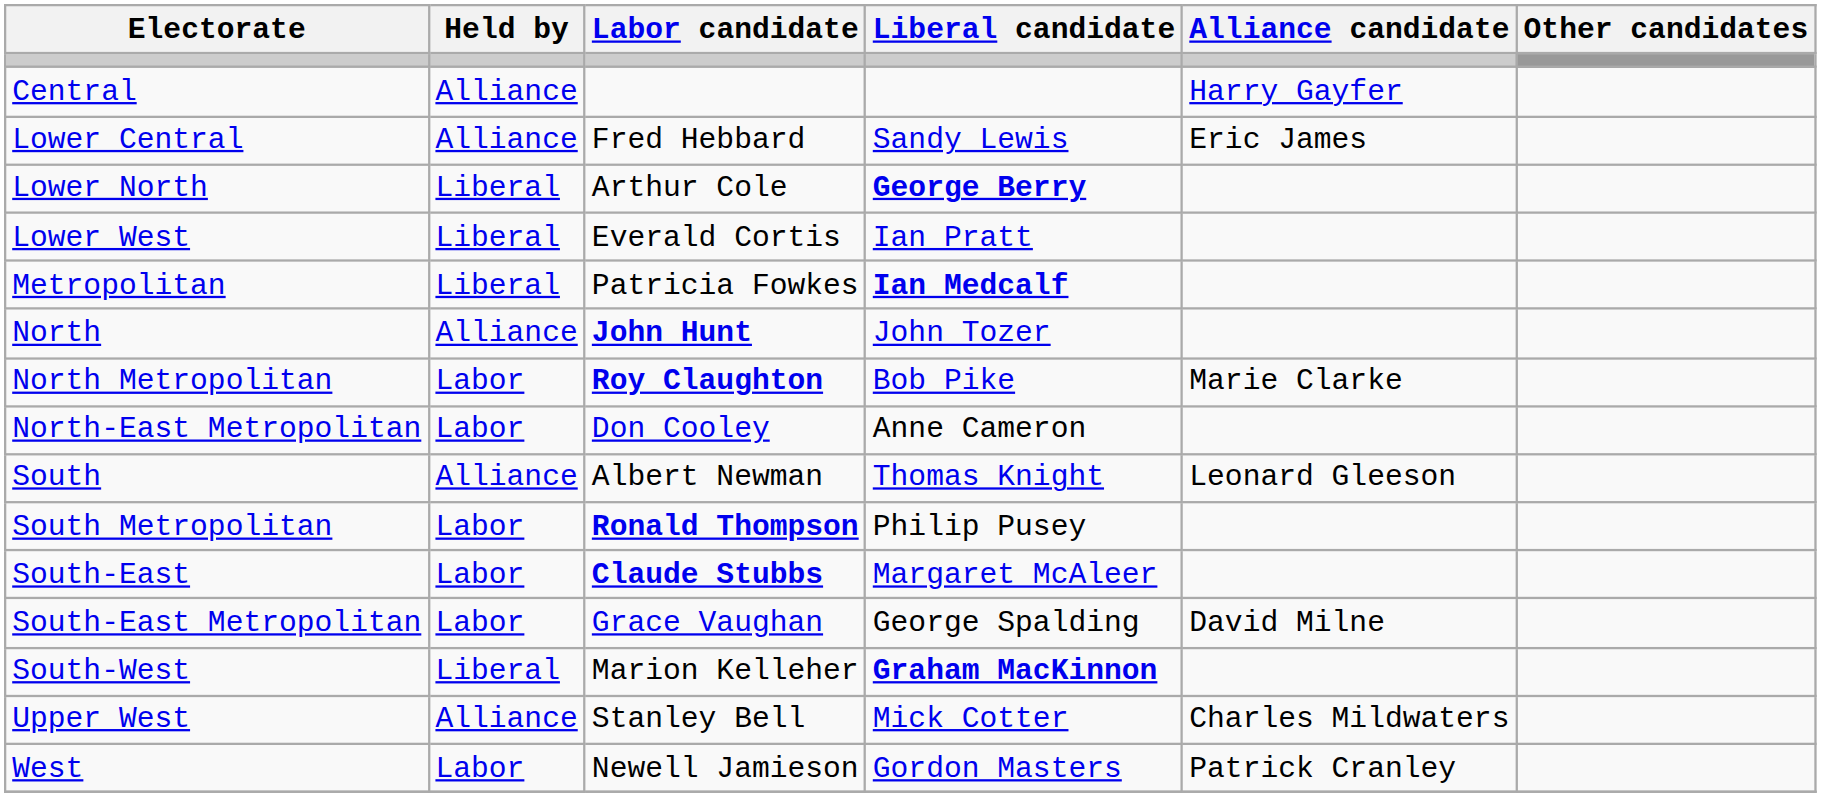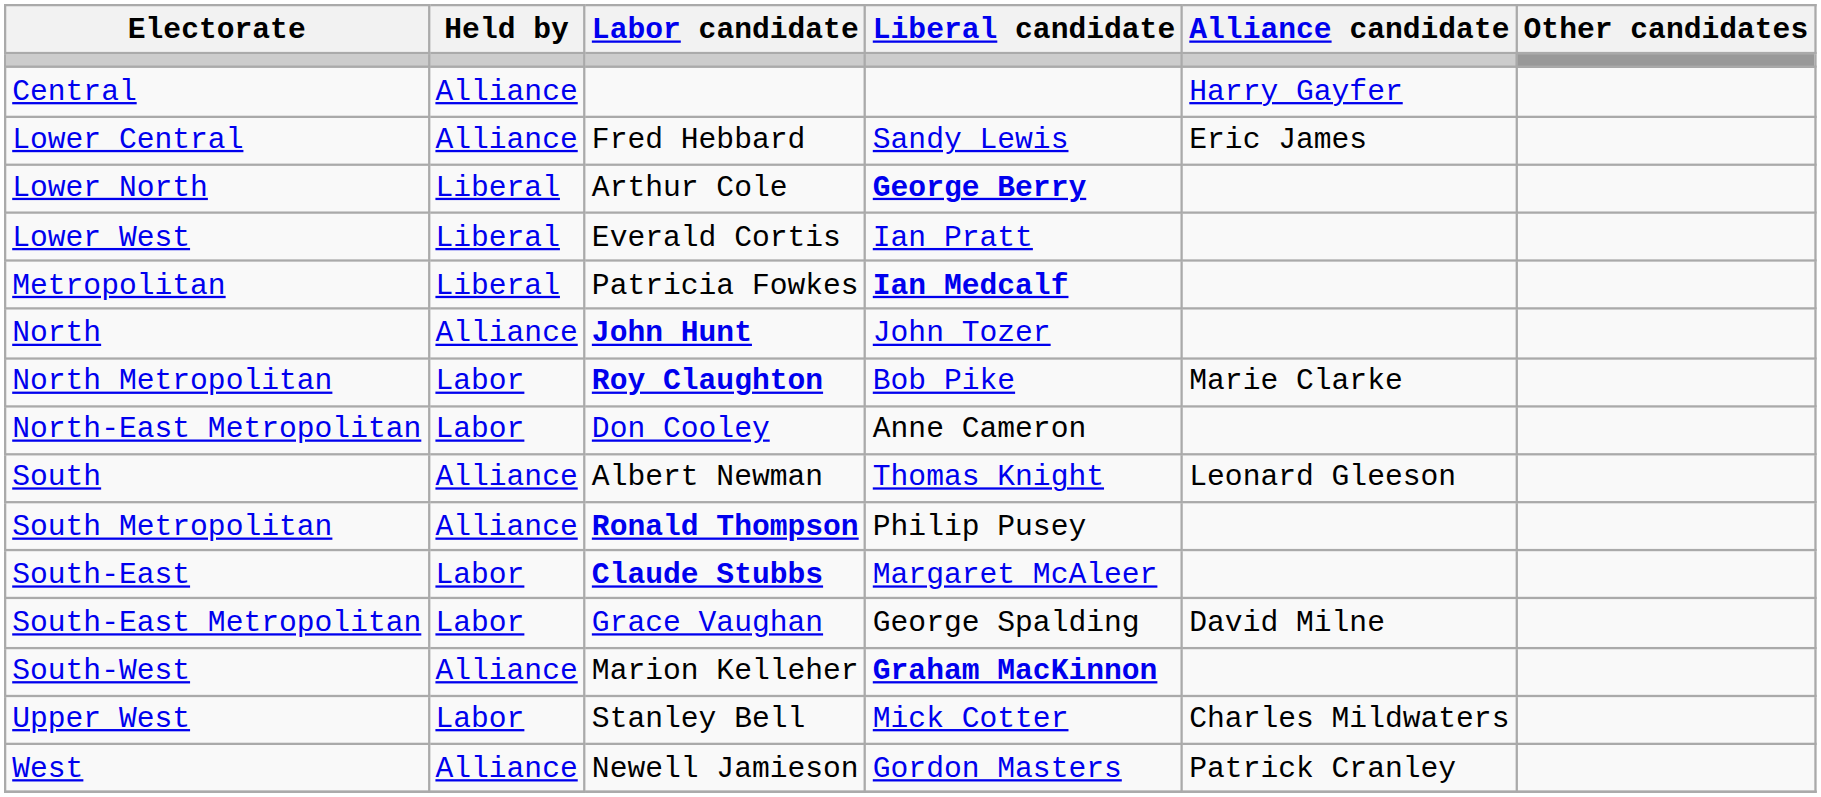 <table class="wikitable">
 <tr>
 <th>Electorate</th>
 <th>Held by</th>
 <th><a href='#'>Labor</a> candidate</th>
 <th><a href='#'>Liberal</a> candidate</th>
 <th><a href='#'>Alliance</a> candidate</th>
 <th>Other candidates</th>
 </tr>
 <tr bgcolor="#cccccc">
 <td></td>
 <td></td>
 <td></td>
 <td></td>
 <td></td>
 <td bgcolor="#999999"></td>
 </tr>
 <tr>
 <td><a href='#'>Central</a></td>
 <td><a href='#'>Alliance</a></td>
 <td></td>
 <td></td>
 <td><a href='#'>Harry Gayfer</a></td>
 <td></td>
 </tr>
 <tr>
 <td><a href='#'>Lower Central</a></td>
 <td><a href='#'>Alliance</a></td>
 <td>Fred Hebbard</td>
 <td><a href='#'>Sandy Lewis</a></td>
 <td>Eric James</td>
 <td></td>
 </tr>
 <tr>
 <td><a href='#'>Lower North</a></td>
 <td><a href='#'>Liberal</a></td>
 <td>Arthur Cole</td>
 <td><strong><a href='#'>George Berry</a></strong></td>
 <td></td>
 <td></td>
 </tr>
 <tr>
 <td><a href='#'>Lower West</a></td>
 <td><a href='#'>Liberal</a></td>
 <td>Everald Cortis</td>
 <td><a href='#'>Ian Pratt</a></td>
 <td></td>
 <td></td>
 </tr>
 <tr>
 <td><a href='#'>Metropolitan</a></td>
 <td><a href='#'>Liberal</a></td>
 <td>Patricia Fowkes</td>
 <td><strong><a href='#'>Ian Medcalf</a></strong></td>
 <td></td>
 <td></td>
 </tr>
 <tr>
 <td><a href='#'>North</a></td>
 <td><a href='#'>Alliance</a></td>
 <td><strong><a href='#'>John Hunt</a></strong></td>
 <td><a href='#'>John Tozer</a></td>
 <td></td>
 <td></td>
 </tr>
 <tr>
 <td><a href='#'>North Metropolitan</a></td>
 <td><a href='#'>Labor</a></td>
 <td><strong><a href='#'>Roy Claughton</a></strong></td>
 <td><a href='#'>Bob Pike</a></td>
 <td>Marie Clarke</td>
 <td></td>
 </tr>
 <tr>
 <td><a href='#'>North-East Metropolitan</a></td>
 <td><a href='#'>Labor</a></td>
 <td><a href='#'>Don Cooley</a></td>
 <td>Anne Cameron</td>
 <td></td>
 <td></td>
 </tr>
 <tr>
 <td><a href='#'>South</a></td>
 <td><a href='#'>Alliance</a></td>
 <td>Albert Newman</td>
 <td><a href='#'>Thomas Knight</a></td>
 <td>Leonard Gleeson</td>
 <td></td>
 </tr>
 <tr>
 <td><a href='#'>South Metropolitan</a></td>
-<td><a href='#'>Labor</a></td>
+<td><a href='#'>Alliance</a></td>
 <td><strong><a href='#'>Ronald Thompson</a></strong></td>
 <td>Philip Pusey</td>
 <td></td>
 <td></td>
 </tr>
 <tr>
 <td><a href='#'>South-East</a></td>
 <td><a href='#'>Labor</a></td>
 <td><strong><a href='#'>Claude Stubbs</a></strong></td>
 <td><a href='#'>Margaret McAleer</a></td>
 <td></td>
 <td></td>
 </tr>
 <tr>
 <td><a href='#'>South-East Metropolitan</a></td>
 <td><a href='#'>Labor</a></td>
 <td><a href='#'>Grace Vaughan</a></td>
 <td>George Spalding</td>
 <td>David Milne</td>
 <td></td>
 </tr>
 <tr>
 <td><a href='#'>South-West</a></td>
-<td><a href='#'>Liberal</a></td>
+<td><a href='#'>Alliance</a></td>
 <td>Marion Kelleher</td>
 <td><strong><a href='#'>Graham MacKinnon</a></strong></td>
 <td></td>
 <td></td>
 </tr>
 <tr>
 <td><a href='#'>Upper West</a></td>
-<td><a href='#'>Alliance</a></td>
+<td><a href='#'>Labor</a></td>
 <td>Stanley Bell</td>
 <td><a href='#'>Mick Cotter</a></td>
 <td>Charles Mildwaters</td>
 <td></td>
 </tr>
 <tr>
 <td><a href='#'>West</a></td>
-<td><a href='#'>Labor</a></td>
+<td><a href='#'>Alliance</a></td>
 <td>Newell Jamieson</td>
 <td><a href='#'>Gordon Masters</a></td>
 <td>Patrick Cranley</td>
 <td></td>
 </tr>
 <tr>
 </tr>
 </table>
